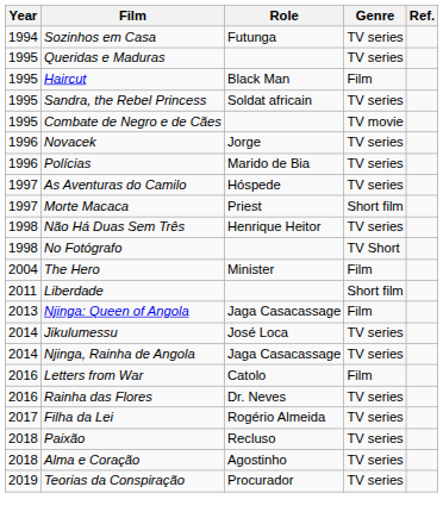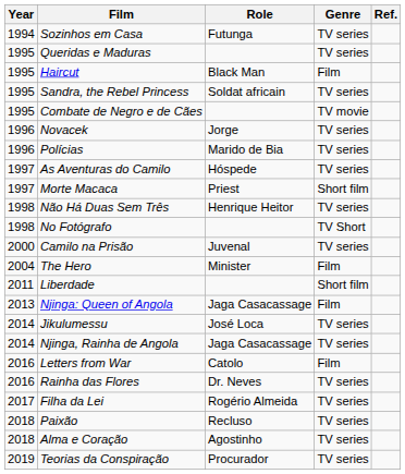 <table class="wikitable">
 <tr>
 <th>Year</th>
 <th>Film</th>
 <th>Role</th>
 <th>Genre</th>
 <th>Ref.</th>
 </tr>
 <tr>
 <td>1994</td>
 <td><em>Sozinhos em Casa</em></td>
 <td>Futunga</td>
 <td>TV series</td>
 <td></td>
 </tr>
 <tr>
 <td>1995</td>
 <td><em>Queridas e Maduras</em></td>
 <td></td>
 <td>TV series</td>
 <td></td>
 </tr>
 <tr>
 <td>1995</td>
 <td><em><a href='#'>Haircut</a></em></td>
 <td>Black Man</td>
 <td>Film</td>
 <td></td>
 </tr>
 <tr>
 <td>1995</td>
 <td><em>Sandra, the Rebel Princess</em></td>
 <td>Soldat africain</td>
 <td>TV series</td>
 <td></td>
 </tr>
 <tr>
 <td>1995</td>
 <td><em>Combate de Negro e de Cães</em></td>
 <td></td>
 <td>TV movie</td>
 <td></td>
 </tr>
 <tr>
 <td>1996</td>
 <td><em>Novacek</em></td>
 <td>Jorge</td>
 <td>TV series</td>
 <td></td>
 </tr>
 <tr>
 <td>1996</td>
 <td><em>Polícias</em></td>
 <td>Marido de Bia</td>
 <td>TV series</td>
 <td></td>
 </tr>
 <tr>
 <td>1997</td>
 <td><em>As Aventuras do Camilo</em></td>
 <td>Hóspede</td>
 <td>TV series</td>
 <td></td>
 </tr>
 <tr>
 <td>1997</td>
 <td><em>Morte Macaca</em></td>
 <td>Priest</td>
 <td>Short film</td>
 <td></td>
 </tr>
 <tr>
 <td>1998</td>
 <td><em>Não Há Duas Sem Três</em></td>
 <td>Henrique Heitor</td>
 <td>TV series</td>
 <td></td>
 </tr>
 <tr>
 <td>1998</td>
 <td><em>No Fotógrafo</em></td>
 <td></td>
 <td>TV Short</td>
 <td></td>
 </tr>
 <tr>
+<td>2000</td>
+<td><em>Camilo na Prisão</em></td>
+<td>Juvenal</td>
+<td>TV series</td>
+<td></td>
+</tr>
+<tr>
 <td>2004</td>
 <td><em>The Hero</em></td>
 <td>Minister</td>
 <td>Film</td>
 <td></td>
 </tr>
 <tr>
 <td>2011</td>
 <td><em>Liberdade</em></td>
 <td></td>
 <td>Short film</td>
 <td></td>
 </tr>
 <tr>
 <td>2013</td>
 <td><em><a href='#'>Njinga: Queen of Angola</a></em></td>
 <td>Jaga Casacassage</td>
 <td>Film</td>
 <td></td>
 </tr>
 <tr>
 <td>2014</td>
 <td><em>Jikulumessu</em></td>
 <td>José Loca</td>
 <td>TV series</td>
 <td></td>
 </tr>
 <tr>
 <td>2014</td>
 <td><em>Njinga, Rainha de Angola</em></td>
 <td>Jaga Casacassage</td>
 <td>TV series</td>
 <td></td>
 </tr>
 <tr>
 <td>2016</td>
 <td><em>Letters from War</em></td>
 <td>Catolo</td>
 <td>Film</td>
 <td></td>
 </tr>
 <tr>
 <td>2016</td>
 <td><em>Rainha das Flores</em></td>
 <td>Dr. Neves</td>
 <td>TV series</td>
 <td></td>
 </tr>
 <tr>
 <td>2017</td>
 <td><em>Filha da Lei</em></td>
 <td>Rogério Almeida</td>
 <td>TV series</td>
 <td></td>
 </tr>
 <tr>
 <td>2018</td>
 <td><em>Paixão</em></td>
 <td>Recluso</td>
 <td>TV series</td>
 <td></td>
 </tr>
 <tr>
 <td>2018</td>
 <td><em>Alma e Coração</em></td>
 <td>Agostinho</td>
 <td>TV series</td>
 <td></td>
 </tr>
 <tr>
 <td>2019</td>
 <td><em>Teorias da Conspiração</em></td>
 <td>Procurador</td>
 <td>TV series</td>
 <td></td>
 </tr>
 </table>
